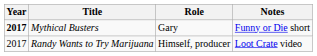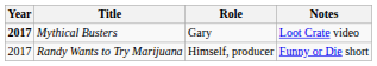 <table class="wikitable sortable">
 <tr>
 <th>Year</th>
 <th>Title</th>
 <th>Role</th>
 <th class="unsortable">Notes</th>
 </tr>
 <tr>
 <td><strong>2017</strong></td>
 <td><em>Mythical Busters</em></td>
 <td>Gary</td>
-<td><a href='#'>Funny or Die</a> short</td>
+<td><a href='#'>Loot Crate</a> video</td>
 </tr>
 <tr>
 <td>2017</td>
 <td><em>Randy Wants to Try Marijuana</em></td>
 <td>Himself, producer</td>
-<td><a href='#'>Loot Crate</a> video</td>
+<td><a href='#'>Funny or Die</a> short</td>
 </tr>
 </table>
